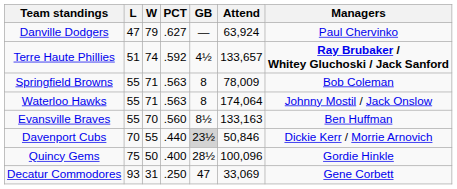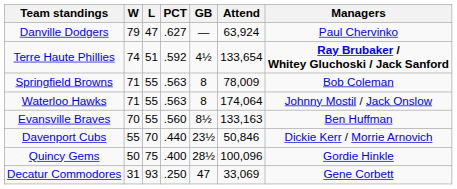 <table class="wikitable" style="text-align:center">
 <tr>
 <th>Team standings</th>
+<th>W</th>
 <th>L</th>
-<th>W</th>
 <th>PCT</th>
 <th>GB</th>
 <th>Attend</th>
 <th>Managers</th>
 </tr>
 <tr align=center>
 <td><a href='#'>Danville Dodgers</a></td>
+<td>79</td>
 <td>47</td>
-<td>79</td>
 <td>.627</td>
 <td>—</td>
 <td>63,924</td>
 <td><a href='#'>Paul Chervinko</a></td>
 </tr>
 <tr align=center>
 <td><a href='#'>Terre Haute Phillies</a></td>
+<td>74</td>
 <td>51</td>
-<td>74</td>
 <td>.592</td>
 <td>4½</td>
-<td>133,657</td>
+<td>133,654</td>
 <td><strong><a href='#'>Ray Brubaker</a> /<br> Whitey Gluchoski / Jack Sanford</strong></td>
 </tr>
 <tr align=center>
 <td><a href='#'>Springfield Browns</a></td>
+<td>71</td>
 <td>55</td>
-<td>71</td>
 <td>.563</td>
 <td>8</td>
 <td>78,009</td>
 <td><a href='#'>Bob Coleman</a></td>
 </tr>
 <tr align=center>
 <td><a href='#'>Waterloo Hawks</a></td>
+<td>71</td>
 <td>55</td>
-<td>71</td>
 <td>.563</td>
 <td>8</td>
 <td>174,064</td>
 <td><a href='#'>Johnny Mostil</a> / <a href='#'>Jack Onslow</a></td>
 </tr>
 <tr align=center>
 <td><a href='#'>Evansville Braves</a></td>
+<td>70</td>
 <td>55</td>
-<td>70</td>
 <td>.560</td>
 <td>8½</td>
 <td>133,163</td>
 <td><a href='#'>Ben Huffman</a></td>
 </tr>
 <tr align=center>
 <td><a href='#'>Davenport Cubs</a></td>
+<td>55</td>
 <td>70</td>
-<td>55</td>
 <td>.440</td>
-<td style="background: lightgrey;">23½</td>
+<td>23½</td>
 <td>50,846</td>
 <td><a href='#'>Dickie Kerr</a> / <a href='#'>Morrie Arnovich</a></td>
 </tr>
 <tr align=center>
 <td><a href='#'>Quincy Gems</a></td>
+<td>50</td>
 <td>75</td>
-<td>50</td>
 <td>.400</td>
 <td>28½</td>
 <td>100,096</td>
 <td><a href='#'>Gordie Hinkle</a></td>
 </tr>
 <tr align=center>
 <td><a href='#'>Decatur Commodores</a></td>
+<td>31</td>
 <td>93</td>
-<td>31</td>
 <td>.250</td>
 <td>47</td>
 <td>33,069</td>
 <td><a href='#'>Gene Corbett</a></td>
 </tr>
 </table>
